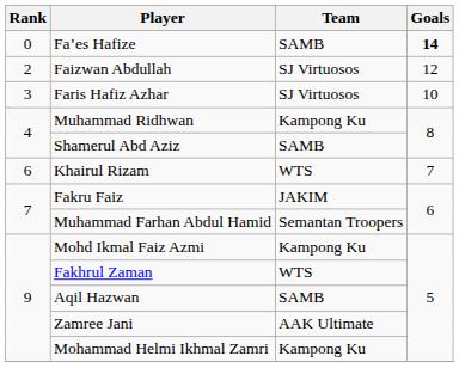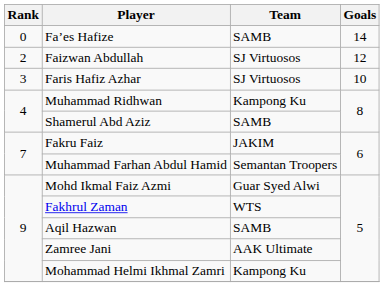 <table class="wikitable sortable" style="text-align:center">
 <tr>
 <th>Rank</th>
 <th>Player</th>
 <th>Team</th>
 <th>Goals</th>
 </tr>
 <tr>
 <td>0</td>
 <td style="text-align:left;"> Fa’es Hafize</td>
 <td style="text-align:left;">SAMB</td>
-<td><strong>14</strong></td>
+<td>14</td>
 </tr>
 <tr>
 <td>2</td>
 <td style="text-align:left;"> Faizwan Abdullah</td>
 <td style="text-align:left;">SJ Virtuosos</td>
 <td>12</td>
 </tr>
 <tr>
 <td>3</td>
 <td style="text-align:left;"> Faris Hafiz Azhar</td>
 <td style="text-align:left;">SJ Virtuosos</td>
 <td>10</td>
 </tr>
 <tr>
 <td rowspan=2>4</td>
 <td style="text-align:left;"> Muhammad Ridhwan</td>
 <td style="text-align:left;">Kampong Ku</td>
 <td rowspan=2>8</td>
 </tr>
 <tr>
 <td style="text-align:left;"> Shamerul Abd Aziz</td>
 <td style="text-align:left;">SAMB</td>
 </tr>
 <tr>
-<td>6</td>
-<td style="text-align:left;"> Khairul Rizam</td>
-<td style="text-align:left;">WTS</td>
-<td>7</td>
-</tr>
-<tr>
 <td rowspan=2>7</td>
 <td style="text-align:left;"> Fakru Faiz</td>
 <td style="text-align:left;">JAKIM</td>
 <td rowspan=2>6</td>
 </tr>
 <tr>
 <td style="text-align:left;"> Muhammad Farhan Abdul Hamid</td>
 <td style="text-align:left;">Semantan Troopers</td>
 </tr>
 <tr>
 <td rowspan=5>9</td>
 <td style="text-align:left;"> Mohd Ikmal Faiz Azmi</td>
-<td style="text-align:left;">Kampong Ku</td>
+<td style="text-align:left;">Guar Syed Alwi</td>
 <td rowspan=5>5</td>
 </tr>
 <tr>
 <td style="text-align:left;"> <a href='#'>Fakhrul Zaman</a></td>
 <td style="text-align:left;">WTS</td>
 </tr>
 <tr>
 <td style="text-align:left;"> Aqil Hazwan</td>
 <td style="text-align:left;">SAMB</td>
 </tr>
 <tr>
 <td style="text-align:left;"> Zamree Jani</td>
 <td style="text-align:left;">AAK Ultimate</td>
 </tr>
 <tr>
 <td style="text-align:left;"> Mohammad Helmi Ikhmal Zamri</td>
 <td style="text-align:left;">Kampong Ku</td>
 </tr>
 <tr>
 </tr>
 </table>
